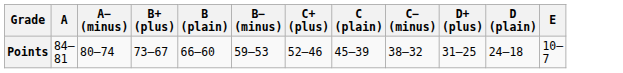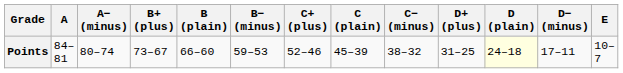 <table class="wikitable">
 <tr>
 <th>Grade</th>
 <th>A</th>
 <th>A− (minus)</th>
 <th>B+ (plus)</th>
 <th>B (plain)</th>
 <th>B− (minus)</th>
 <th>C+ (plus)</th>
 <th>C (plain)</th>
 <th>C− (minus)</th>
 <th>D+ (plus)</th>
 <th>D (plain)</th>
+<th>D− (minus)</th>
 <th>E</th>
 </tr>
 <tr>
 <th>Points</th>
 <td>84–81</td>
 <td>80–74</td>
 <td>73–67</td>
 <td>66–60</td>
 <td>59–53</td>
 <td>52–46</td>
 <td>45–39</td>
 <td>38–32</td>
 <td>31–25</td>
-<td>24–18</td>
+<td style="background: lightyellow;">24–18</td>
+<td>17–11</td>
 <td>10–7</td>
 </tr>
 </table>
